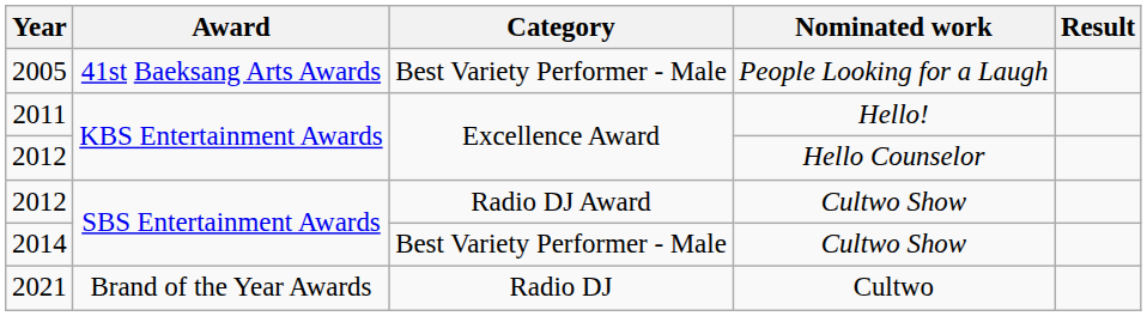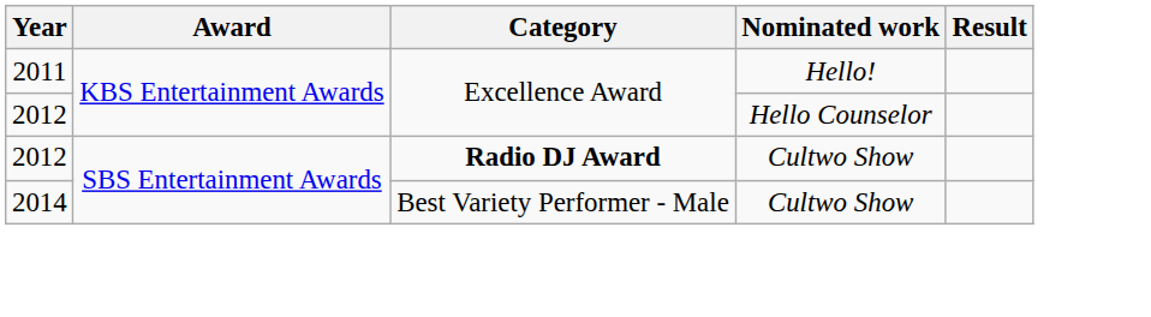 <table class="wikitable" style="text-align:center;">
 <tr>
 <th>Year</th>
 <th>Award</th>
 <th>Category</th>
 <th>Nominated work</th>
 <th>Result</th>
-</tr>
-<tr>
-<td>2005</td>
-<td><a href='#'>41st</a> <a href='#'>Baeksang Arts Awards</a></td>
-<td>Best Variety Performer - Male</td>
-<td><em>People Looking for a Laugh</em></td>
-<td></td>
 </tr>
 <tr>
 <td>2011</td>
 <td rowspan="2"><a href='#'>KBS Entertainment Awards</a></td>
 <td rowspan="2">Excellence Award</td>
 <td><em>Hello!</em></td>
 <td></td>
 </tr>
 <tr>
 <td>2012</td>
 <td><em>Hello Counselor</em></td>
 <td></td>
 </tr>
 <tr>
 <td>2012</td>
 <td rowspan="2"><a href='#'>SBS Entertainment Awards</a></td>
-<td>Radio DJ Award</td>
+<td><strong>Radio DJ Award</strong></td>
 <td><em>Cultwo Show</em></td>
 <td></td>
 </tr>
 <tr>
 <td>2014</td>
 <td>Best Variety Performer - Male</td>
 <td><em>Cultwo Show</em></td>
 <td></td>
 </tr>
-<tr>
-<td>2021</td>
-<td>Brand of the Year Awards</td>
-<td>Radio DJ</td>
-<td>Cultwo</td>
-<td></td>
-</tr>
 </table>
